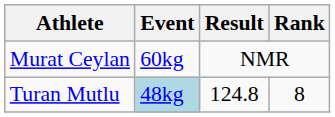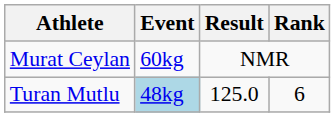 <table class=wikitable style="font-size:90%">
 <tr>
 <th>Athlete</th>
 <th>Event</th>
 <th>Result</th>
 <th>Rank</th>
 </tr>
 <tr>
 <td><a href='#'>Murat Ceylan</a></td>
 <td><a href='#'>60kg</a></td>
 <td style="text-align:center;" colspan="2">NMR</td>
 </tr>
 <tr>
 <td><a href='#'>Turan Mutlu</a></td>
 <td style="background: lightblue;"><a href='#'>48kg</a></td>
-<td style="text-align:center;">124.8</td>
-<td style="text-align:center;">8</td>
+<td style="text-align:center;">125.0</td>
+<td style="text-align:center;">6</td>
 </tr>
 </table>
